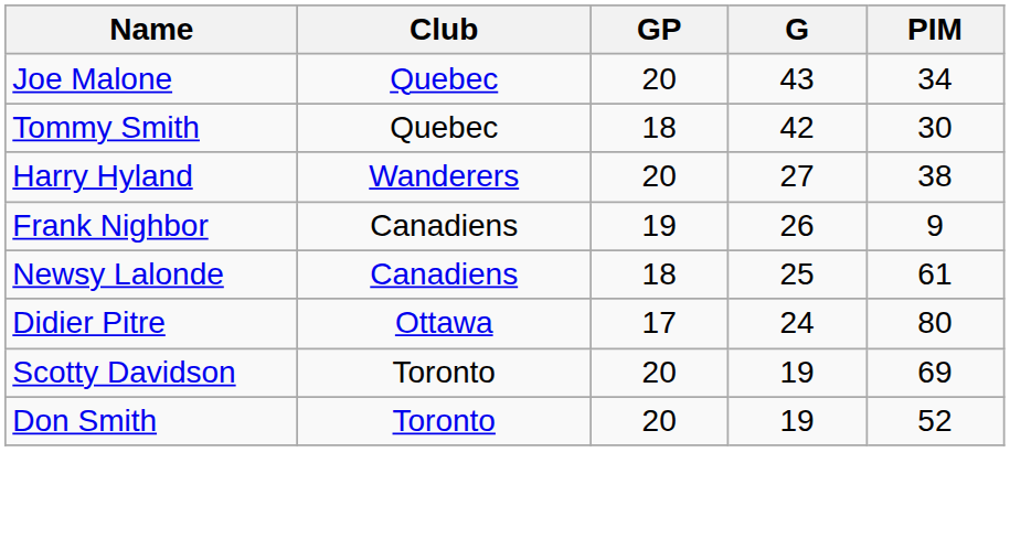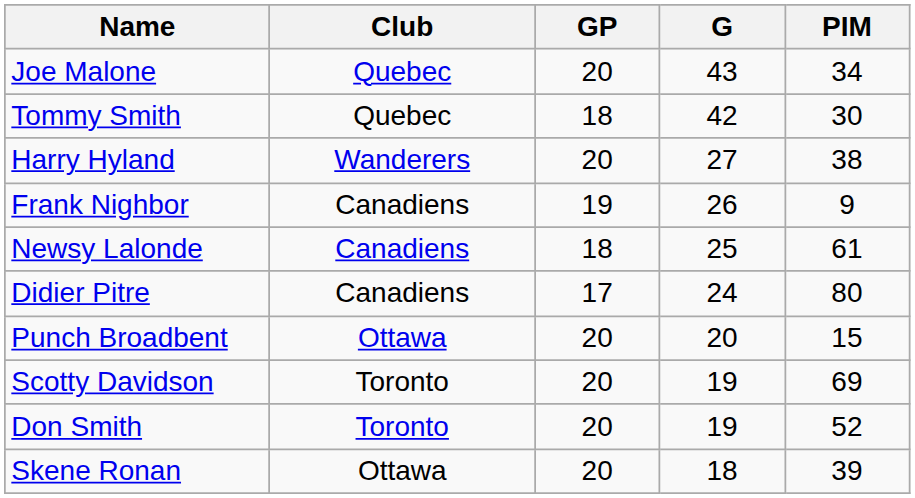 <table class="wikitable" style="text-align:center;">
 <tr>
 <th style="width:9em">Name</th>
 <th style="width:9em">Club</th>
 <th style="width:4em">GP</th>
 <th style="width:4em">G</th>
 <th style="width:4em">PIM</th>
 </tr>
 <tr>
 <td align="left"><a href='#'>Joe Malone</a></td>
 <td><a href='#'>Quebec</a></td>
 <td>20</td>
 <td>43</td>
 <td>34</td>
 </tr>
 <tr>
 <td align="left"><a href='#'>Tommy Smith</a></td>
 <td>Quebec</td>
 <td>18</td>
 <td>42</td>
 <td>30</td>
 </tr>
 <tr>
 <td align="left"><a href='#'>Harry Hyland</a></td>
 <td><a href='#'>Wanderers</a></td>
 <td>20</td>
 <td>27</td>
 <td>38</td>
 </tr>
 <tr>
 <td align="left"><a href='#'>Frank Nighbor</a></td>
 <td>Canadiens</td>
 <td>19</td>
 <td>26</td>
 <td>9</td>
 </tr>
 <tr>
 <td align="left"><a href='#'>Newsy Lalonde</a></td>
 <td><a href='#'>Canadiens</a></td>
 <td>18</td>
 <td>25</td>
 <td>61</td>
 </tr>
 <tr>
 <td align="left"><a href='#'>Didier Pitre</a></td>
-<td><a href='#'>Ottawa</a></td>
+<td>Canadiens</td>
 <td>17</td>
 <td>24</td>
 <td>80</td>
+</tr>
+<tr>
+<td align="left"><a href='#'>Punch Broadbent</a></td>
+<td><a href='#'>Ottawa</a></td>
+<td>20</td>
+<td>20</td>
+<td>15</td>
 </tr>
 <tr>
 <td align="left"><a href='#'>Scotty Davidson</a></td>
 <td>Toronto</td>
 <td>20</td>
 <td>19</td>
 <td>69</td>
 </tr>
 <tr>
 <td align="left"><a href='#'>Don Smith</a></td>
 <td><a href='#'>Toronto</a></td>
 <td>20</td>
 <td>19</td>
 <td>52</td>
 </tr>
+<tr>
+<td align="left"><a href='#'>Skene Ronan</a></td>
+<td>Ottawa</td>
+<td>20</td>
+<td>18</td>
+<td>39</td>
+</tr>
 </table>
